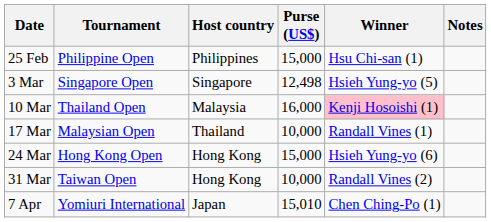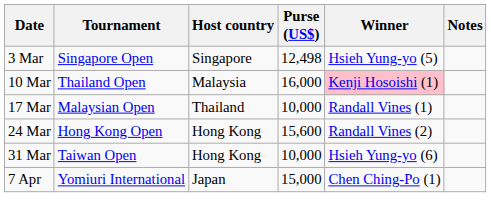 <table class="wikitable" style="font-size:95%">
 <tr>
 <th>Date</th>
 <th>Tournament</th>
 <th>Host country</th>
 <th>Purse<br>(<a href='#'>US$</a>)</th>
 <th>Winner</th>
 <th>Notes</th>
-</tr>
-<tr>
-<td>25 Feb</td>
-<td><a href='#'>Philippine Open</a></td>
-<td>Philippines</td>
-<td align=right>15,000</td>
-<td> <a href='#'>Hsu Chi-san</a> (1)</td>
-<td></td>
 </tr>
 <tr>
 <td>3 Mar</td>
 <td><a href='#'>Singapore Open</a></td>
 <td>Singapore</td>
 <td align=right>12,498</td>
 <td> <a href='#'>Hsieh Yung-yo</a> (5)</td>
 <td></td>
 </tr>
 <tr>
 <td>10 Mar</td>
 <td><a href='#'>Thailand Open</a></td>
 <td>Malaysia</td>
 <td align=right>16,000</td>
 <td style="background: pink;"> <a href='#'>Kenji Hosoishi</a> (1)</td>
 <td></td>
 </tr>
 <tr>
 <td>17 Mar</td>
 <td><a href='#'>Malaysian Open</a></td>
 <td>Thailand</td>
 <td align=right>10,000</td>
 <td> <a href='#'>Randall Vines</a> (1)</td>
 <td></td>
 </tr>
 <tr>
 <td>24 Mar</td>
 <td><a href='#'>Hong Kong Open</a></td>
 <td>Hong Kong</td>
-<td align=right>15,000</td>
-<td> <a href='#'>Hsieh Yung-yo</a> (6)</td>
+<td align=right>15,600</td>
+<td> <a href='#'>Randall Vines</a> (2)</td>
 <td></td>
 </tr>
 <tr>
 <td>31 Mar</td>
 <td><a href='#'>Taiwan Open</a></td>
 <td>Hong Kong</td>
 <td align=right>10,000</td>
-<td> <a href='#'>Randall Vines</a> (2)</td>
+<td> <a href='#'>Hsieh Yung-yo</a> (6)</td>
 <td></td>
 </tr>
 <tr>
 <td>7 Apr</td>
 <td><a href='#'>Yomiuri International</a></td>
 <td>Japan</td>
-<td align=right>15,010</td>
+<td align=right>15,000</td>
 <td> <a href='#'>Chen Ching-Po</a> (1)</td>
 <td></td>
 </tr>
 </table>
